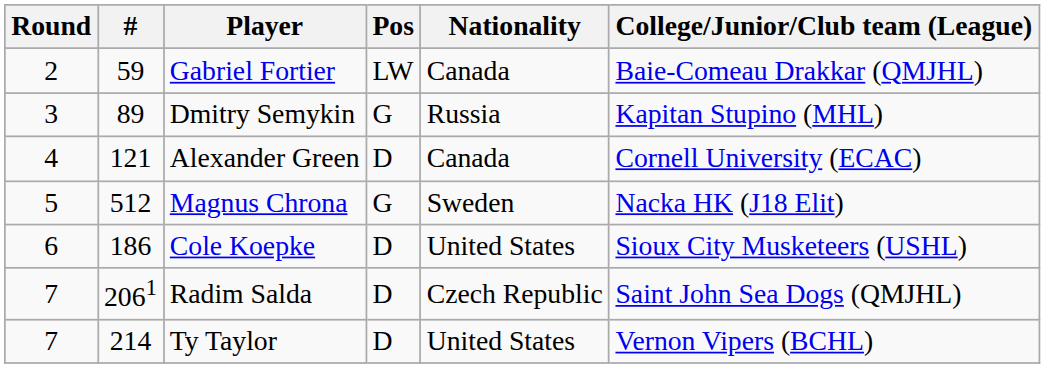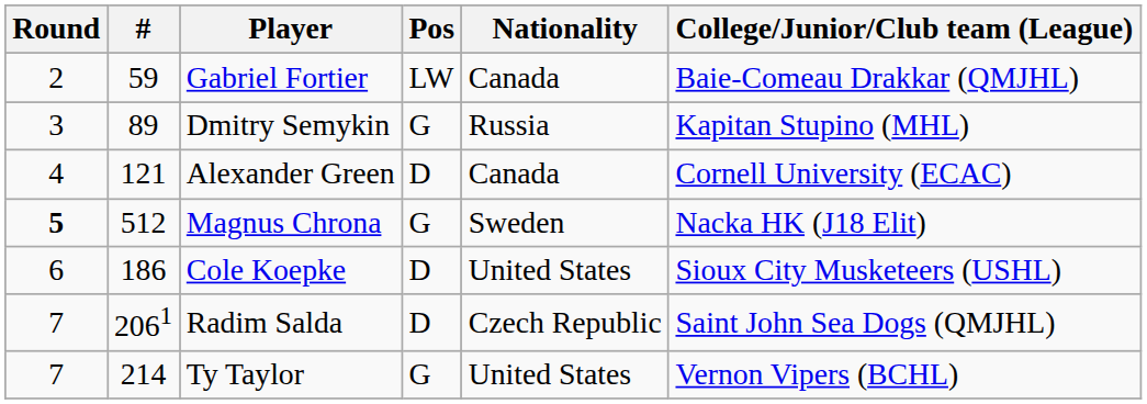 <table class="wikitable">
 <tr>
 <th>Round</th>
 <th>#</th>
 <th>Player</th>
 <th>Pos</th>
 <th>Nationality</th>
 <th>College/Junior/Club team (League)</th>
 </tr>
 <tr>
 <td style="text-align:center;">2</td>
 <td style="text-align:center;">59</td>
 <td><a href='#'>Gabriel Fortier</a></td>
 <td>LW</td>
 <td> Canada</td>
 <td><a href='#'>Baie-Comeau Drakkar</a> (<a href='#'>QMJHL</a>)</td>
 </tr>
 <tr>
 <td style="text-align:center;">3</td>
 <td style="text-align:center;">89</td>
 <td>Dmitry Semykin</td>
 <td>G</td>
 <td> Russia</td>
 <td><a href='#'>Kapitan Stupino</a> (<a href='#'>MHL</a>)</td>
 </tr>
 <tr>
 <td style="text-align:center;">4</td>
 <td style="text-align:center;">121</td>
 <td>Alexander Green</td>
 <td>D</td>
 <td> Canada</td>
 <td><a href='#'>Cornell University</a> (<a href='#'>ECAC</a>)</td>
 </tr>
 <tr>
-<td style="text-align:center;">5</td>
+<td style="text-align:center;"><strong>5</strong></td>
 <td style="text-align:center;">512</td>
 <td><a href='#'>Magnus Chrona</a></td>
 <td>G</td>
 <td> Sweden</td>
 <td><a href='#'>Nacka HK</a> (<a href='#'>J18 Elit</a>)</td>
 </tr>
 <tr>
 <td style="text-align:center;">6</td>
 <td style="text-align:center;">186</td>
 <td><a href='#'>Cole Koepke</a></td>
 <td>D</td>
 <td> United States</td>
 <td><a href='#'>Sioux City Musketeers</a> (<a href='#'>USHL</a>)</td>
 </tr>
 <tr>
 <td style="text-align:center;">7</td>
 <td style="text-align:center;">206<sup>1</sup></td>
 <td>Radim Salda</td>
 <td>D</td>
 <td> Czech Republic</td>
 <td><a href='#'>Saint John Sea Dogs</a> (QMJHL)</td>
 </tr>
 <tr>
 <td style="text-align:center;">7</td>
 <td style="text-align:center;">214</td>
 <td>Ty Taylor</td>
-<td>D</td>
+<td>G</td>
 <td> United States</td>
 <td><a href='#'>Vernon Vipers</a> (<a href='#'>BCHL</a>)</td>
 </tr>
 </table>
